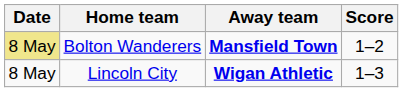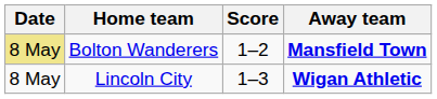 <table class="wikitable" style="text-align: center">
 <tr>
 <th>Date</th>
 <th>Home team</th>
+<th>Score</th>
 <th>Away team</th>
-<th>Score</th>
 </tr>
 <tr>
 <td style="background: khaki;">8 May</td>
 <td><a href='#'>Bolton Wanderers</a></td>
+<td>1–2</td>
 <td><strong><a href='#'>Mansfield Town</a></strong></td>
-<td>1–2</td>
 </tr>
 <tr>
 <td>8 May</td>
 <td><a href='#'>Lincoln City</a></td>
+<td>1–3</td>
 <td><strong><a href='#'>Wigan Athletic</a></strong></td>
-<td>1–3</td>
 </tr>
 </table>
